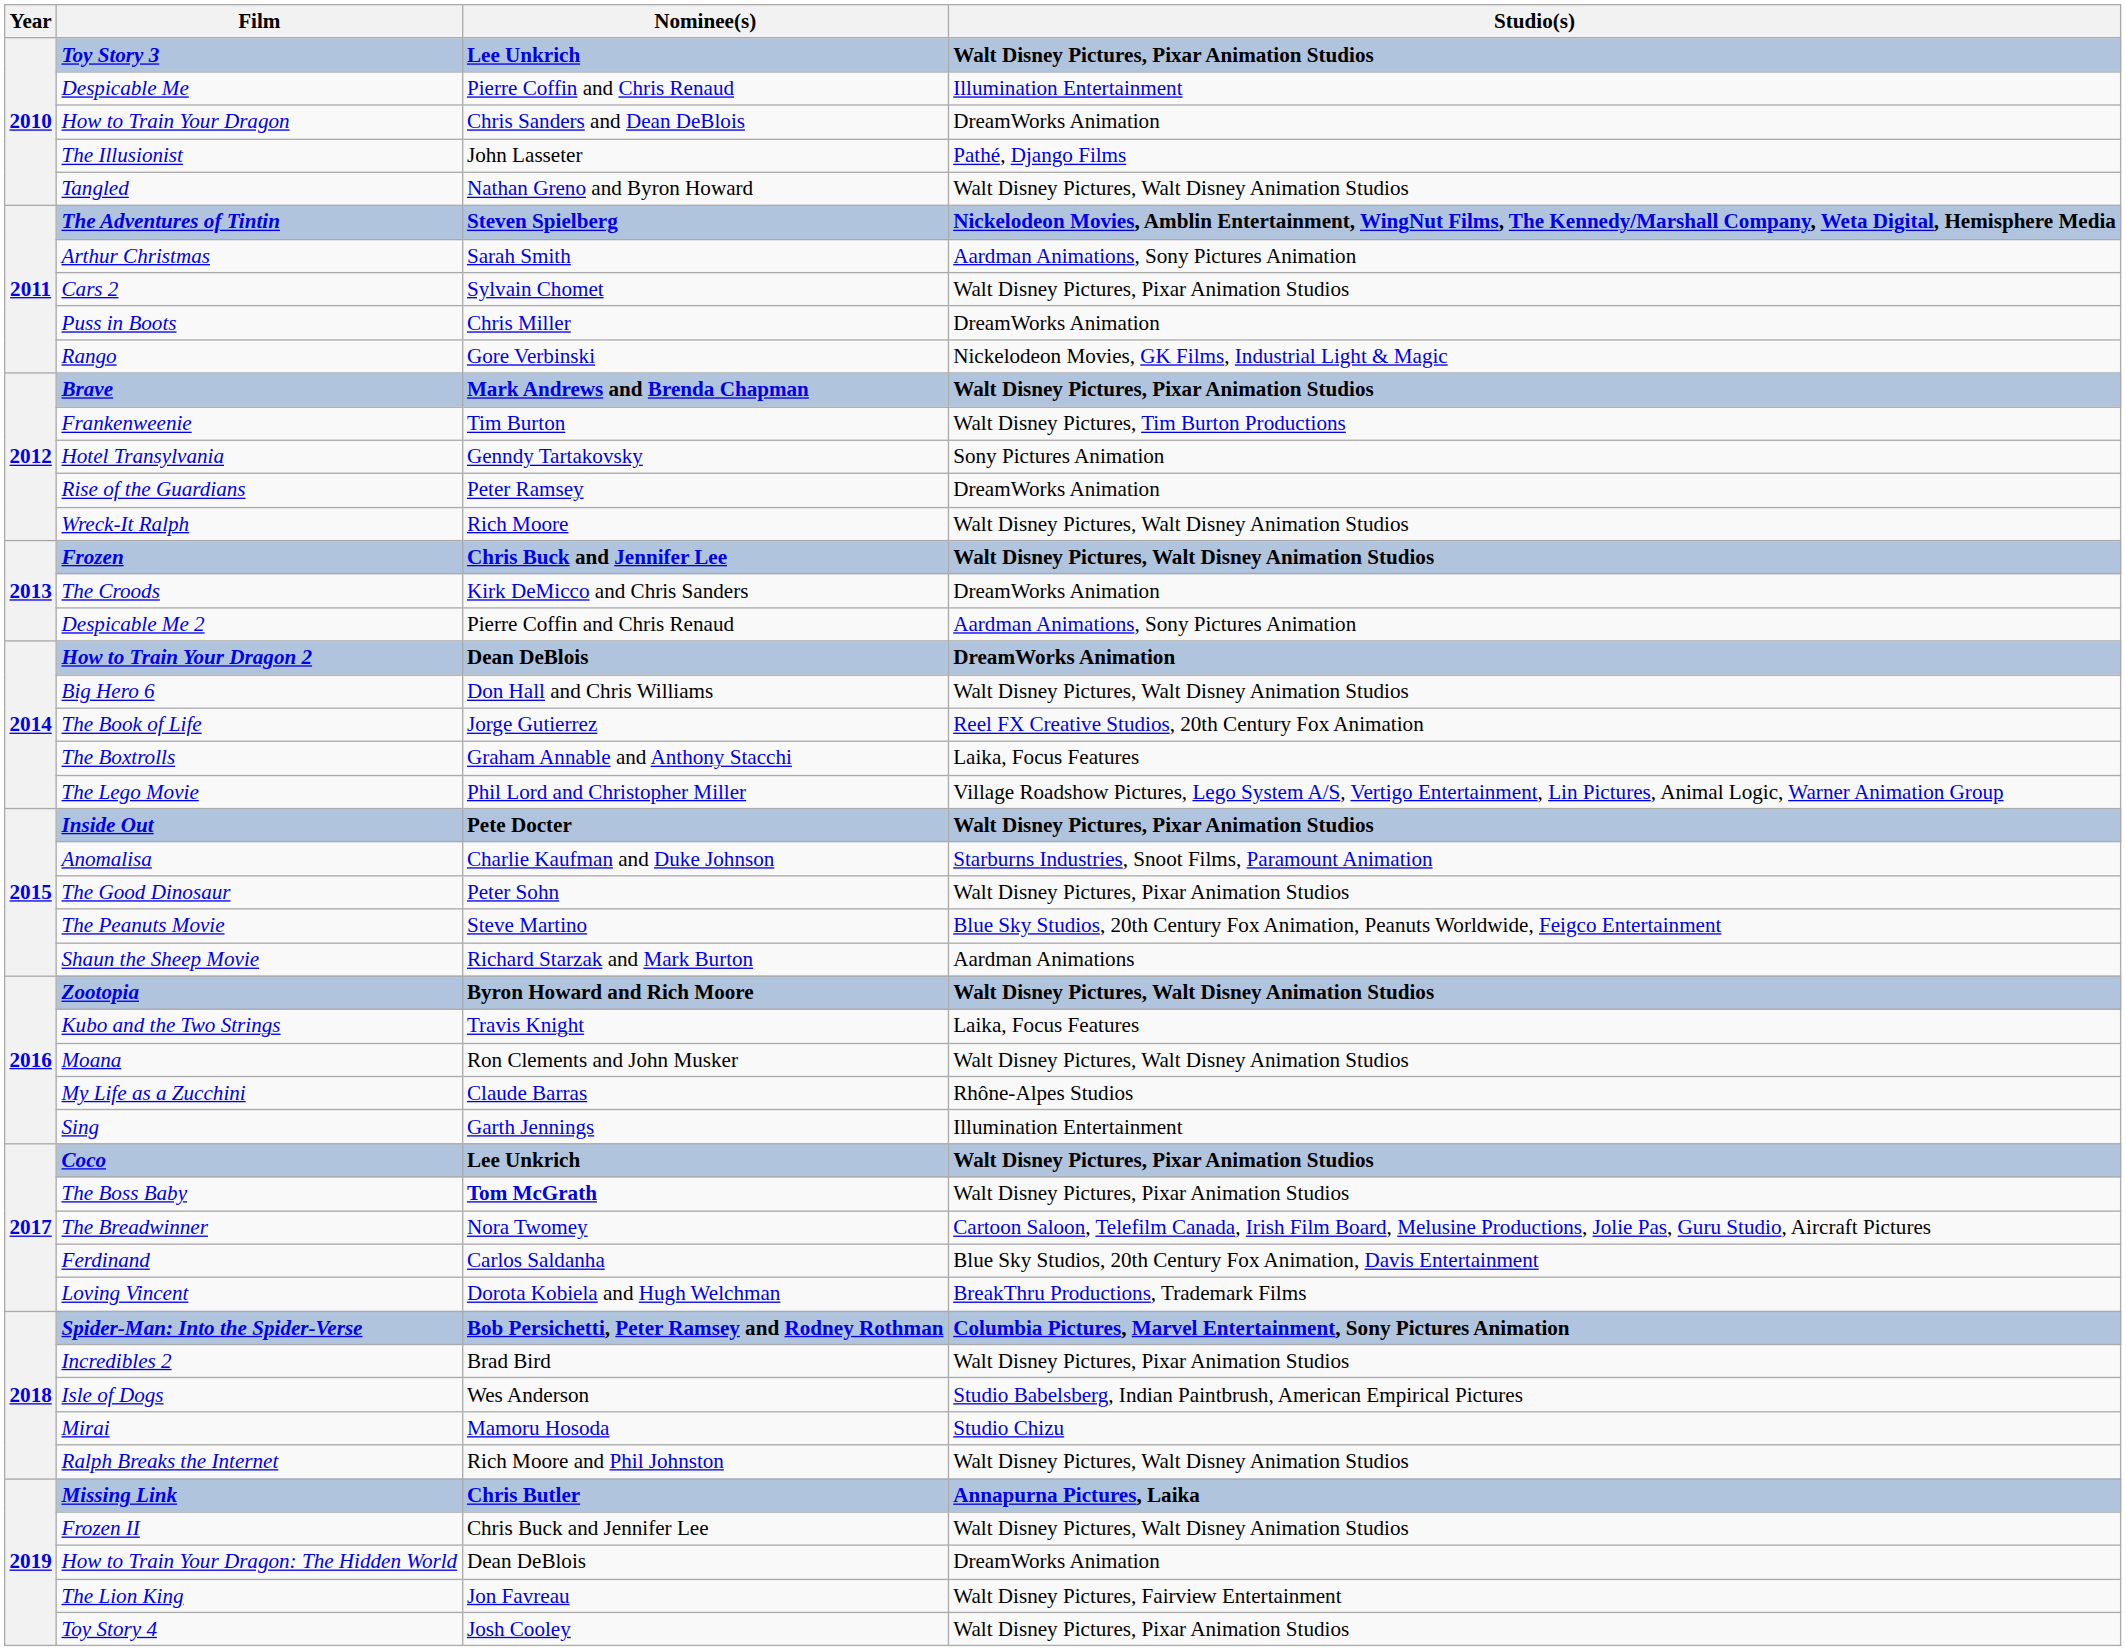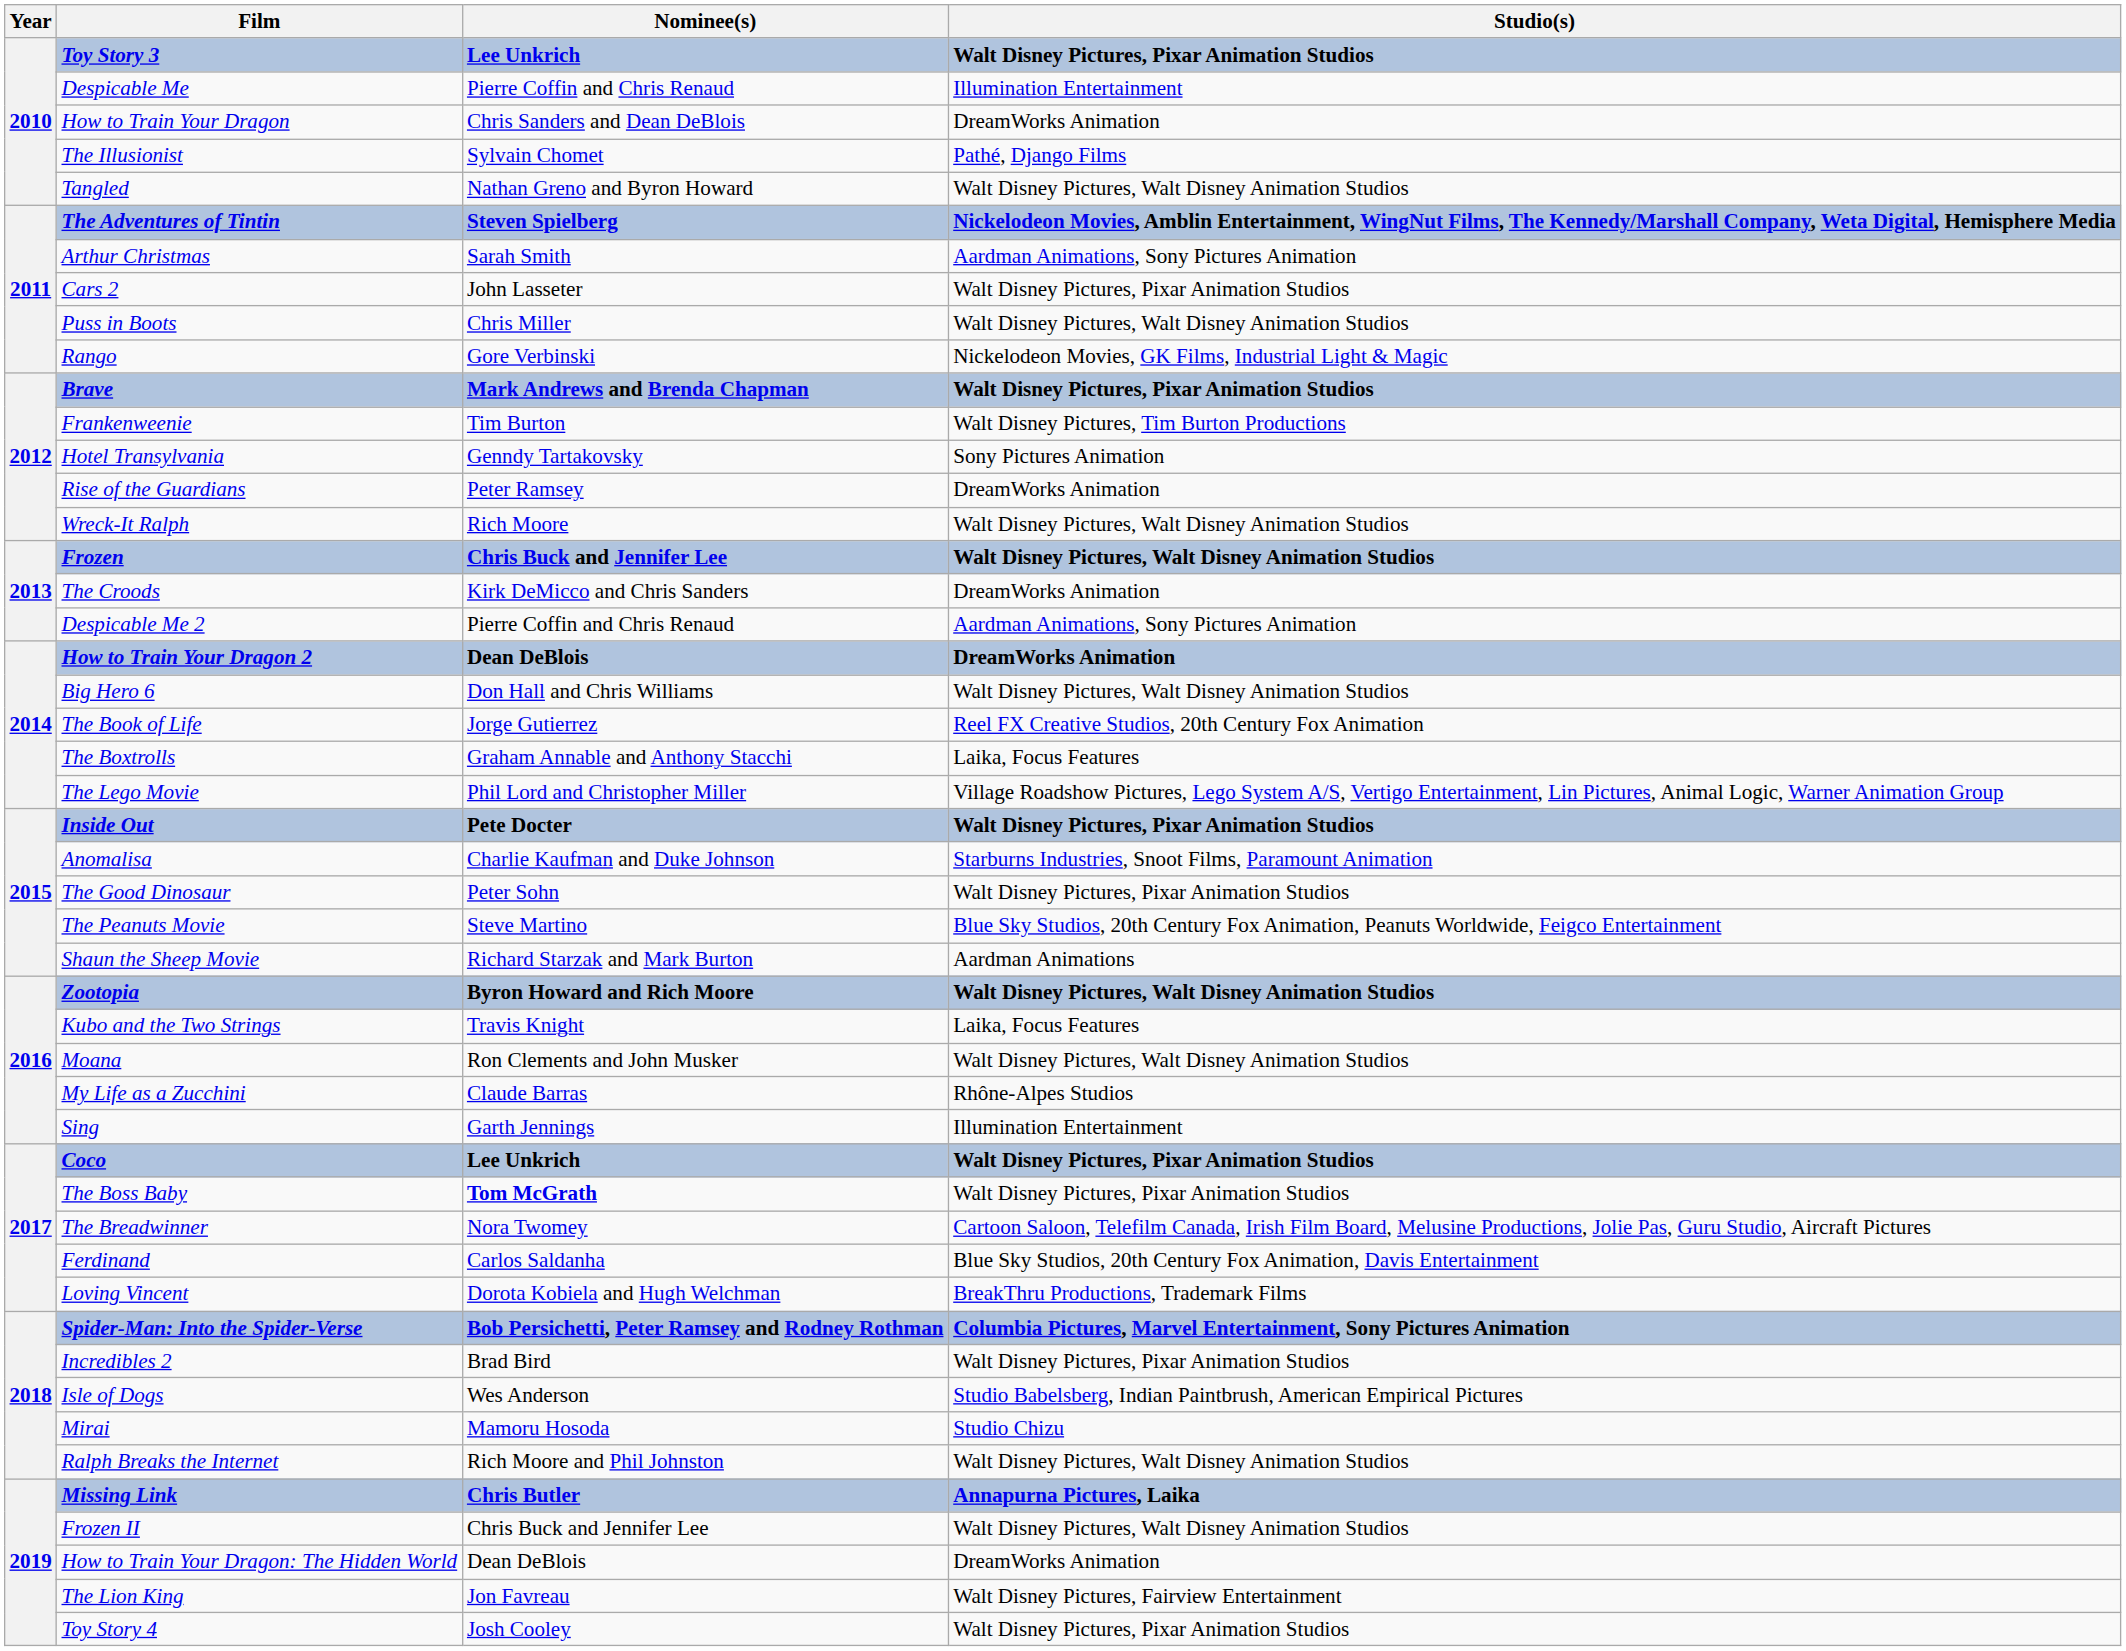 <table class="wikitable sortable">
 <tr>
 <th>Year</th>
 <th>Film</th>
 <th>Nominee(s)</th>
 <th>Studio(s)</th>
 </tr>
 <tr>
 <th rowspan="5" style="text-align:center;"><a href='#'>2010</a></th>
 <td style="background:#B0C4DE;"><strong><em><a href='#'>Toy Story 3</a></em></strong></td>
 <td style="background:#B0C4DE;"><strong><a href='#'>Lee Unkrich</a></strong></td>
 <td style="background:#B0C4DE;"><strong>Walt Disney Pictures, Pixar Animation Studios</strong></td>
 </tr>
 <tr>
 <td><em><a href='#'>Despicable Me</a></em></td>
 <td><a href='#'>Pierre Coffin</a> and <a href='#'>Chris Renaud</a></td>
 <td><a href='#'>Illumination Entertainment</a></td>
 </tr>
 <tr>
 <td><em><a href='#'>How to Train Your Dragon</a></em></td>
 <td><a href='#'>Chris Sanders</a> and <a href='#'>Dean DeBlois</a></td>
 <td>DreamWorks Animation</td>
 </tr>
 <tr>
 <td><em><a href='#'>The Illusionist</a></em></td>
-<td>John Lasseter</td>
+<td><a href='#'>Sylvain Chomet</a></td>
 <td><a href='#'>Pathé</a>, <a href='#'>Django Films</a></td>
 </tr>
 <tr>
 <td><em><a href='#'>Tangled</a></em></td>
 <td><a href='#'>Nathan Greno</a> and Byron Howard</td>
 <td>Walt Disney Pictures, Walt Disney Animation Studios</td>
 </tr>
 <tr>
 <th rowspan="5" style="text-align:center;"><a href='#'>2011</a></th>
 <td style="background:#B0C4DE;"><strong><em><a href='#'>The Adventures of Tintin</a></em></strong></td>
 <td style="background:#B0C4DE;"><strong><a href='#'>Steven Spielberg</a></strong></td>
 <td style="background:#B0C4DE;"><strong><a href='#'>Nickelodeon Movies</a>, Amblin Entertainment, <a href='#'>WingNut Films</a>, <a href='#'>The Kennedy/Marshall Company</a>, <a href='#'>Weta Digital</a>, Hemisphere Media</strong></td>
 </tr>
 <tr>
 <td><em><a href='#'>Arthur Christmas</a></em></td>
 <td><a href='#'>Sarah Smith</a></td>
 <td><a href='#'>Aardman Animations</a>, Sony Pictures Animation</td>
 </tr>
 <tr>
 <td><em><a href='#'>Cars 2</a></em></td>
-<td><a href='#'>Sylvain Chomet</a></td>
+<td>John Lasseter</td>
 <td>Walt Disney Pictures, Pixar Animation Studios</td>
 </tr>
 <tr>
 <td><em><a href='#'>Puss in Boots</a></em></td>
 <td><a href='#'>Chris Miller</a></td>
-<td>DreamWorks Animation</td>
+<td>Walt Disney Pictures, Walt Disney Animation Studios</td>
 </tr>
 <tr>
 <td><em><a href='#'>Rango</a></em></td>
 <td><a href='#'>Gore Verbinski</a></td>
 <td>Nickelodeon Movies, <a href='#'>GK Films</a>, <a href='#'>Industrial Light & Magic</a></td>
 </tr>
 <tr>
 <th rowspan="5" style="text-align:center;"><a href='#'>2012</a></th>
 <td style="background:#B0C4DE;"><strong><em><a href='#'>Brave</a></em></strong></td>
 <td style="background:#B0C4DE;"><strong><a href='#'>Mark Andrews</a> and <a href='#'>Brenda Chapman</a></strong></td>
 <td style="background:#B0C4DE;"><strong>Walt Disney Pictures, Pixar Animation Studios</strong></td>
 </tr>
 <tr>
 <td><em><a href='#'>Frankenweenie</a></em></td>
 <td><a href='#'>Tim Burton</a></td>
 <td>Walt Disney Pictures, <a href='#'>Tim Burton Productions</a></td>
 </tr>
 <tr>
 <td><em><a href='#'>Hotel Transylvania</a></em></td>
 <td><a href='#'>Genndy Tartakovsky</a></td>
 <td>Sony Pictures Animation</td>
 </tr>
 <tr>
 <td><em><a href='#'>Rise of the Guardians</a></em></td>
 <td><a href='#'>Peter Ramsey</a></td>
 <td>DreamWorks Animation</td>
 </tr>
 <tr>
 <td><em><a href='#'>Wreck-It Ralph</a></em></td>
 <td><a href='#'>Rich Moore</a></td>
 <td>Walt Disney Pictures, Walt Disney Animation Studios</td>
 </tr>
 <tr>
 <th rowspan="3" style="text-align:center;"><a href='#'>2013</a></th>
 <td style="background:#B0C4DE;"><strong><em><a href='#'>Frozen</a></em></strong></td>
 <td style="background:#B0C4DE;"><strong><a href='#'>Chris Buck</a> and <a href='#'>Jennifer Lee</a></strong></td>
 <td style="background:#B0C4DE;"><strong>Walt Disney Pictures, Walt Disney Animation Studios</strong></td>
 </tr>
 <tr>
 <td><em><a href='#'>The Croods</a></em></td>
 <td><a href='#'>Kirk DeMicco</a> and Chris Sanders</td>
 <td>DreamWorks Animation</td>
 </tr>
 <tr>
 <td><em><a href='#'>Despicable Me 2</a></em></td>
 <td>Pierre Coffin and Chris Renaud</td>
 <td><a href='#'>Aardman Animations</a>, Sony Pictures Animation</td>
 </tr>
 <tr>
 <th rowspan="5" style="text-align:center;"><a href='#'>2014</a></th>
 <td style="background:#B0C4DE;"><strong><em><a href='#'>How to Train Your Dragon 2</a></em></strong></td>
 <td style="background:#B0C4DE;"><strong>Dean DeBlois</strong></td>
 <td style="background:#B0C4DE;"><strong>DreamWorks Animation</strong></td>
 </tr>
 <tr>
 <td><em><a href='#'>Big Hero 6</a></em></td>
 <td><a href='#'>Don Hall</a> and Chris Williams</td>
 <td>Walt Disney Pictures, Walt Disney Animation Studios</td>
 </tr>
 <tr>
 <td><em><a href='#'>The Book of Life</a></em></td>
 <td><a href='#'>Jorge Gutierrez</a></td>
 <td><a href='#'>Reel FX Creative Studios</a>, 20th Century Fox Animation</td>
 </tr>
 <tr>
 <td><em><a href='#'>The Boxtrolls</a></em></td>
 <td><a href='#'>Graham Annable</a> and <a href='#'>Anthony Stacchi</a></td>
 <td>Laika, Focus Features</td>
 </tr>
 <tr>
 <td><em><a href='#'>The Lego Movie</a></em></td>
 <td><a href='#'>Phil Lord and Christopher Miller</a></td>
 <td>Village Roadshow Pictures, <a href='#'>Lego System A/S</a>, <a href='#'>Vertigo Entertainment</a>, <a href='#'>Lin Pictures</a>, Animal Logic, <a href='#'>Warner Animation Group</a></td>
 </tr>
 <tr>
 <th rowspan="5" style="text-align:center;"><a href='#'>2015</a></th>
 <td style="background:#B0C4DE;"><strong><em><a href='#'>Inside Out</a></em></strong></td>
 <td style="background:#B0C4DE;"><strong>Pete Docter</strong></td>
 <td style="background:#B0C4DE;"><strong>Walt Disney Pictures, Pixar Animation Studios</strong></td>
 </tr>
 <tr>
 <td><em><a href='#'>Anomalisa</a></em></td>
 <td><a href='#'>Charlie Kaufman</a> and <a href='#'>Duke Johnson</a></td>
 <td><a href='#'>Starburns Industries</a>, Snoot Films, <a href='#'>Paramount Animation</a></td>
 </tr>
 <tr>
 <td><em><a href='#'>The Good Dinosaur</a></em></td>
 <td><a href='#'>Peter Sohn</a></td>
 <td>Walt Disney Pictures, Pixar Animation Studios</td>
 </tr>
 <tr>
 <td><em><a href='#'>The Peanuts Movie</a></em></td>
 <td><a href='#'>Steve Martino</a></td>
 <td><a href='#'>Blue Sky Studios</a>, 20th Century Fox Animation, Peanuts Worldwide, <a href='#'>Feigco Entertainment</a></td>
 </tr>
 <tr>
 <td><em><a href='#'>Shaun the Sheep Movie</a></em></td>
 <td><a href='#'>Richard Starzak</a> and <a href='#'>Mark Burton</a></td>
 <td>Aardman Animations</td>
 </tr>
 <tr>
 <th rowspan="5" style="text-align:center;"><a href='#'>2016</a></th>
 <td style="background:#B0C4DE;"><strong><em><a href='#'>Zootopia</a></em></strong></td>
 <td style="background:#B0C4DE;"><strong>Byron Howard and Rich Moore</strong></td>
 <td style="background:#B0C4DE;"><strong>Walt Disney Pictures, Walt Disney Animation Studios</strong></td>
 </tr>
 <tr>
 <td><em><a href='#'>Kubo and the Two Strings</a></em></td>
 <td><a href='#'>Travis Knight</a></td>
 <td>Laika, Focus Features</td>
 </tr>
 <tr>
 <td><em><a href='#'>Moana</a></em></td>
 <td>Ron Clements and John Musker</td>
 <td>Walt Disney Pictures, Walt Disney Animation Studios</td>
 </tr>
 <tr>
 <td><em><a href='#'>My Life as a Zucchini</a></em></td>
 <td><a href='#'>Claude Barras</a></td>
 <td>Rhône-Alpes Studios</td>
 </tr>
 <tr>
 <td><em><a href='#'>Sing</a></em></td>
 <td><a href='#'>Garth Jennings</a></td>
 <td>Illumination Entertainment</td>
 </tr>
 <tr>
 <th rowspan="5" style="text-align:center;"><a href='#'>2017</a></th>
 <td style="background:#B0C4DE;"><strong><em><a href='#'>Coco</a></em></strong></td>
 <td style="background:#B0C4DE;"><strong>Lee Unkrich</strong></td>
 <td style="background:#B0C4DE;"><strong>Walt Disney Pictures, Pixar Animation Studios</strong></td>
 </tr>
 <tr>
 <td><em><a href='#'>The Boss Baby</a></em></td>
 <td><strong><a href='#'>Tom McGrath</a></strong></td>
 <td>Walt Disney Pictures, Pixar Animation Studios</td>
 </tr>
 <tr>
 <td><em><a href='#'>The Breadwinner</a></em></td>
 <td><a href='#'>Nora Twomey</a></td>
 <td><a href='#'>Cartoon Saloon</a>, <a href='#'>Telefilm Canada</a>, <a href='#'>Irish Film Board</a>, <a href='#'>Melusine Productions</a>, <a href='#'>Jolie Pas</a>, <a href='#'>Guru Studio</a>, Aircraft Pictures</td>
 </tr>
 <tr>
 <td><em><a href='#'>Ferdinand</a></em></td>
 <td><a href='#'>Carlos Saldanha</a></td>
 <td>Blue Sky Studios, 20th Century Fox Animation, <a href='#'>Davis Entertainment</a></td>
 </tr>
 <tr>
 <td><em><a href='#'>Loving Vincent</a></em></td>
 <td><a href='#'>Dorota Kobiela</a> and <a href='#'>Hugh Welchman</a></td>
 <td><a href='#'>BreakThru Productions</a>, Trademark Films</td>
 </tr>
 <tr>
 <th rowspan="5" style="text-align:center;"><a href='#'>2018</a></th>
 <td style="background:#B0C4DE;"><strong><em><a href='#'>Spider-Man: Into the Spider-Verse</a></em></strong></td>
 <td style="background:#B0C4DE;"><strong><a href='#'>Bob Persichetti</a>, <a href='#'>Peter Ramsey</a> and <a href='#'>Rodney Rothman</a></strong></td>
 <td style="background:#B0C4DE;"><strong><a href='#'>Columbia Pictures</a>, <a href='#'>Marvel Entertainment</a>, Sony Pictures Animation</strong></td>
 </tr>
 <tr>
 <td><em><a href='#'>Incredibles 2</a></em></td>
 <td>Brad Bird</td>
 <td>Walt Disney Pictures, Pixar Animation Studios</td>
 </tr>
 <tr>
 <td><em><a href='#'>Isle of Dogs</a></em></td>
 <td>Wes Anderson</td>
 <td><a href='#'>Studio Babelsberg</a>, Indian Paintbrush, American Empirical Pictures</td>
 </tr>
 <tr>
 <td><em><a href='#'>Mirai</a></em></td>
 <td><a href='#'>Mamoru Hosoda</a></td>
 <td><a href='#'>Studio Chizu</a></td>
 </tr>
 <tr>
 <td><em><a href='#'>Ralph Breaks the Internet</a></em></td>
 <td>Rich Moore and <a href='#'>Phil Johnston</a></td>
 <td>Walt Disney Pictures, Walt Disney Animation Studios</td>
 </tr>
 <tr>
 <th rowspan="5" style="text-align:center;"><a href='#'>2019</a></th>
 <td style="background:#B0C4DE;"><strong><em><a href='#'>Missing Link</a></em></strong></td>
 <td style="background:#B0C4DE;"><strong><a href='#'>Chris Butler</a></strong></td>
 <td style="background:#B0C4DE;"><strong><a href='#'>Annapurna Pictures</a>, Laika</strong></td>
 </tr>
 <tr>
 <td><em><a href='#'>Frozen II</a></em></td>
 <td>Chris Buck and Jennifer Lee</td>
 <td>Walt Disney Pictures, Walt Disney Animation Studios</td>
 </tr>
 <tr>
 <td><em><a href='#'>How to Train Your Dragon: The Hidden World</a></em></td>
 <td>Dean DeBlois</td>
 <td>DreamWorks Animation</td>
 </tr>
 <tr>
 <td><em><a href='#'>The Lion King</a></em></td>
 <td><a href='#'>Jon Favreau</a></td>
 <td>Walt Disney Pictures, Fairview Entertainment</td>
 </tr>
 <tr>
 <td><em><a href='#'>Toy Story 4</a></em></td>
 <td><a href='#'>Josh Cooley</a></td>
 <td>Walt Disney Pictures, Pixar Animation Studios</td>
 </tr>
 </table>
